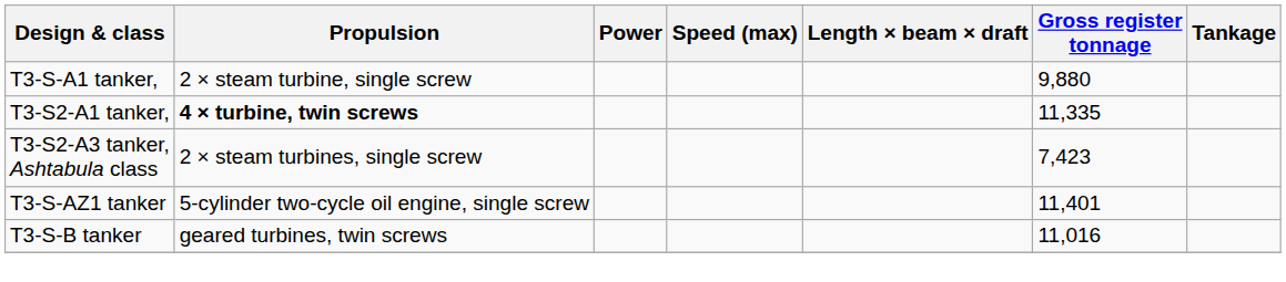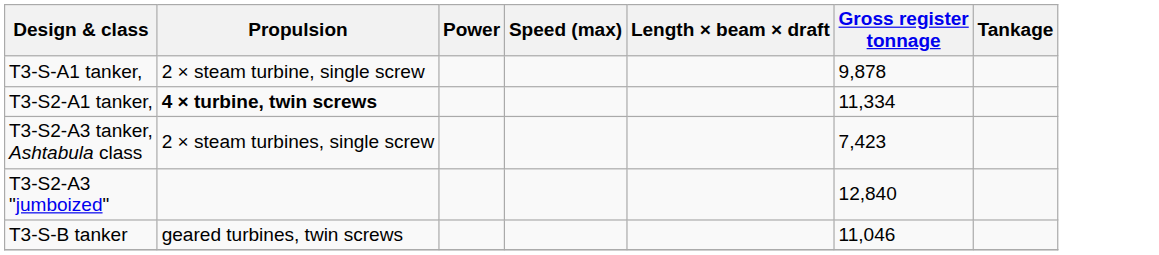 <table class="wikitable">
 <tr>
 <th>Design & class</th>
 <th>Propulsion</th>
 <th>Power</th>
 <th>Speed (max)</th>
 <th>Length × beam × draft</th>
 <th><a href='#'>Gross register<br>tonnage</a></th>
 <th>Tankage</th>
 </tr>
 <tr>
 <td>T3-S-A1 tanker,<br> </td>
 <td>2 × steam turbine, single screw</td>
 <td></td>
 <td></td>
 <td></td>
-<td>9,880</td>
+<td>9,878</td>
 <td></td>
 </tr>
 <tr>
 <td>T3-S2-A1 tanker,<br> </td>
 <td><strong>4 × turbine, twin screws</strong></td>
 <td></td>
 <td></td>
 <td></td>
-<td>11,335</td>
+<td>11,334</td>
 <td></td>
 </tr>
 <tr>
 <td>T3-S2-A3 tanker,<br> <em>Ashtabula</em> class</td>
 <td>2 × steam turbines, single screw</td>
 <td></td>
 <td></td>
 <td></td>
 <td>7,423</td>
 <td></td>
 </tr>
 <tr>
-<td>T3-S-AZ1 tanker</td>
-<td>5-cylinder two-cycle oil engine, single screw</td>
+<td>T3-S2-A3<br> "<a href='#'>jumboized</a>"</td>
 <td></td>
 <td></td>
 <td></td>
-<td>11,401</td>
+<td></td>
+<td>12,840</td>
 <td></td>
 </tr>
 <tr>
 <td>T3-S-B tanker</td>
 <td>geared turbines, twin screws</td>
 <td></td>
 <td></td>
 <td></td>
-<td>11,016</td>
+<td>11,046</td>
 <td></td>
 </tr>
 <tr>
 </tr>
 </table>
